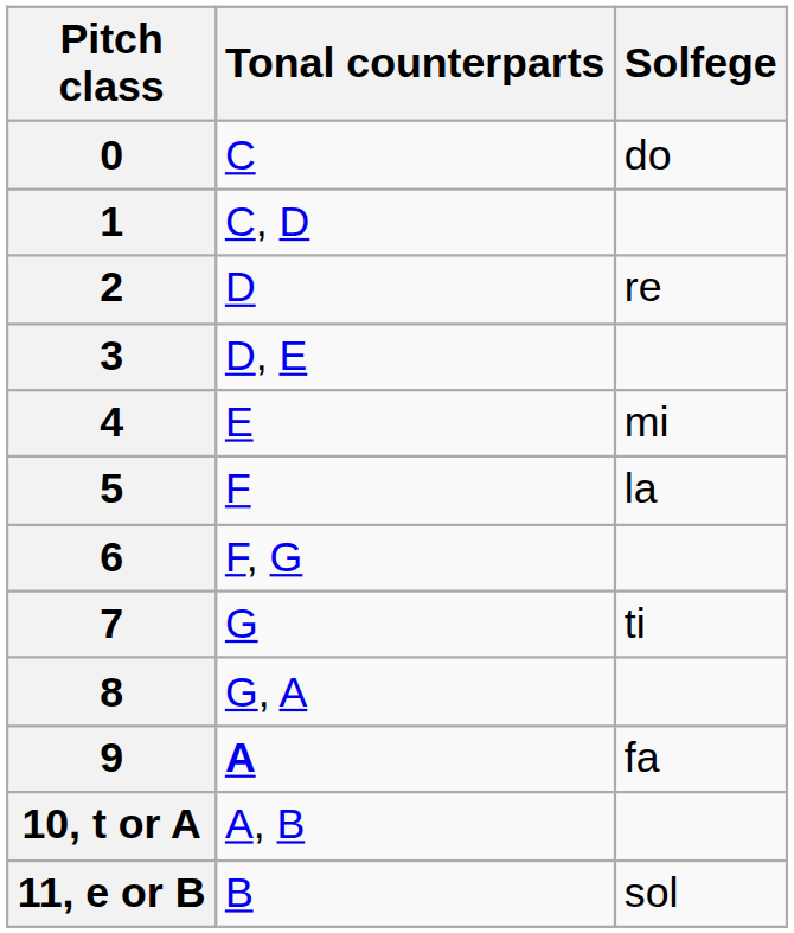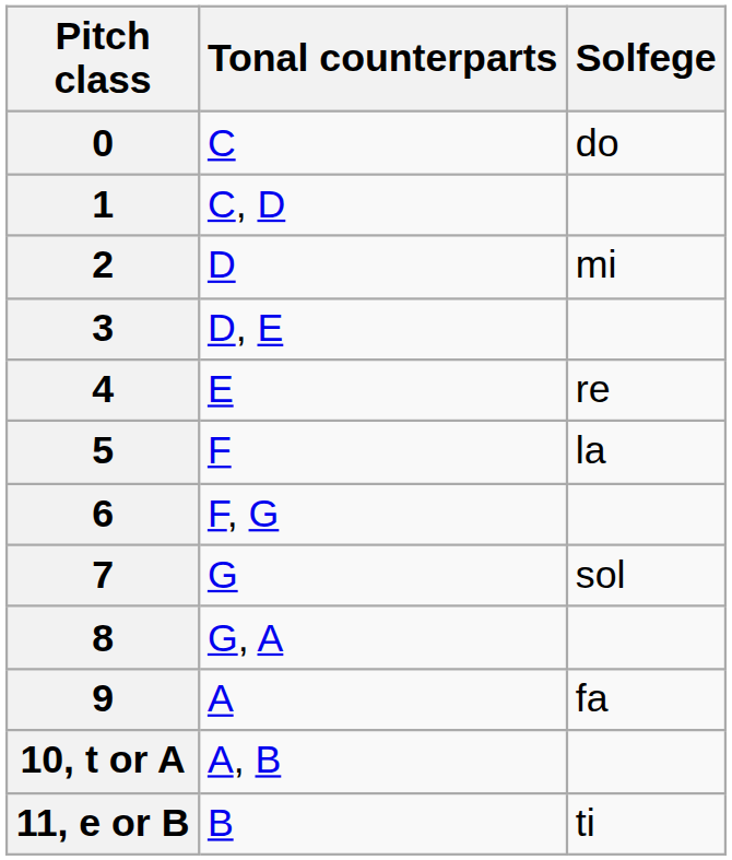 <table class="wikitable" align="right">
 <tr>
 <th>Pitch<br>class</th>
 <th>Tonal counterparts</th>
 <th>Solfege</th>
 </tr>
 <tr>
 <th>0</th>
 <td><a href='#'>C</a></td>
 <td>do</td>
 </tr>
 <tr>
 <th>1</th>
 <td><a href='#'>C</a>, <a href='#'>D</a></td>
 <td></td>
 </tr>
 <tr>
 <th>2</th>
 <td><a href='#'>D</a></td>
-<td>re</td>
+<td>mi</td>
 </tr>
 <tr>
 <th>3</th>
 <td><a href='#'>D</a>, <a href='#'>E</a></td>
 <td></td>
 </tr>
 <tr>
 <th>4</th>
 <td><a href='#'>E</a></td>
-<td>mi</td>
+<td>re</td>
 </tr>
 <tr>
 <th>5</th>
 <td><a href='#'>F</a></td>
 <td>la</td>
 </tr>
 <tr>
 <th>6</th>
 <td><a href='#'>F</a>, <a href='#'>G</a></td>
 <td></td>
 </tr>
 <tr>
 <th>7</th>
 <td><a href='#'>G</a></td>
-<td>ti</td>
+<td>sol</td>
 </tr>
 <tr>
 <th>8</th>
 <td><a href='#'>G</a>, <a href='#'>A</a></td>
 <td></td>
 </tr>
 <tr>
 <th>9</th>
-<td><strong><a href='#'>A</a></strong></td>
+<td><a href='#'>A</a></td>
 <td>fa</td>
 </tr>
 <tr>
 <th>10, t or A</th>
 <td><a href='#'>A</a>, <a href='#'>B</a></td>
 <td></td>
 </tr>
 <tr>
 <th>11, e or B</th>
 <td><a href='#'>B</a></td>
-<td>sol</td>
+<td>ti</td>
 </tr>
 </table>
